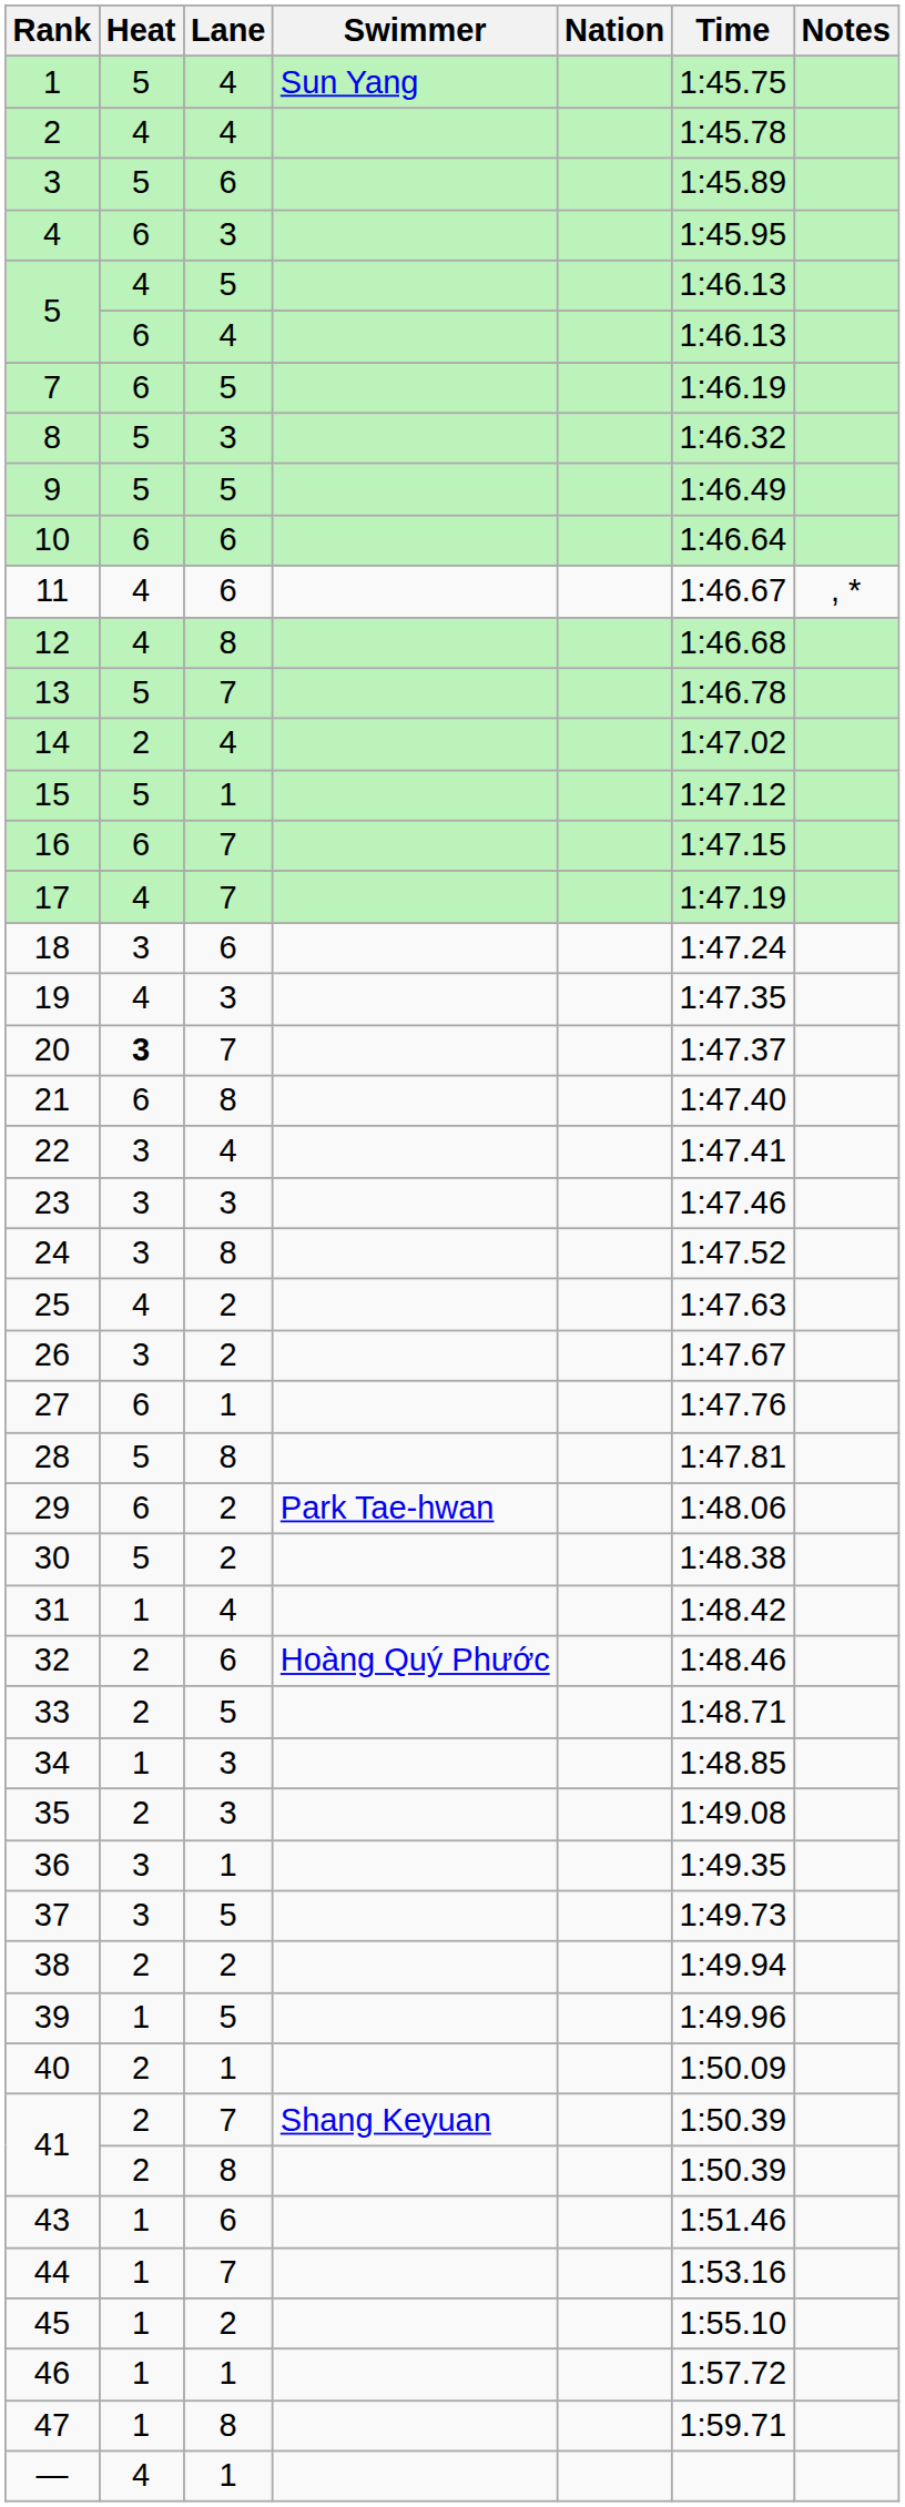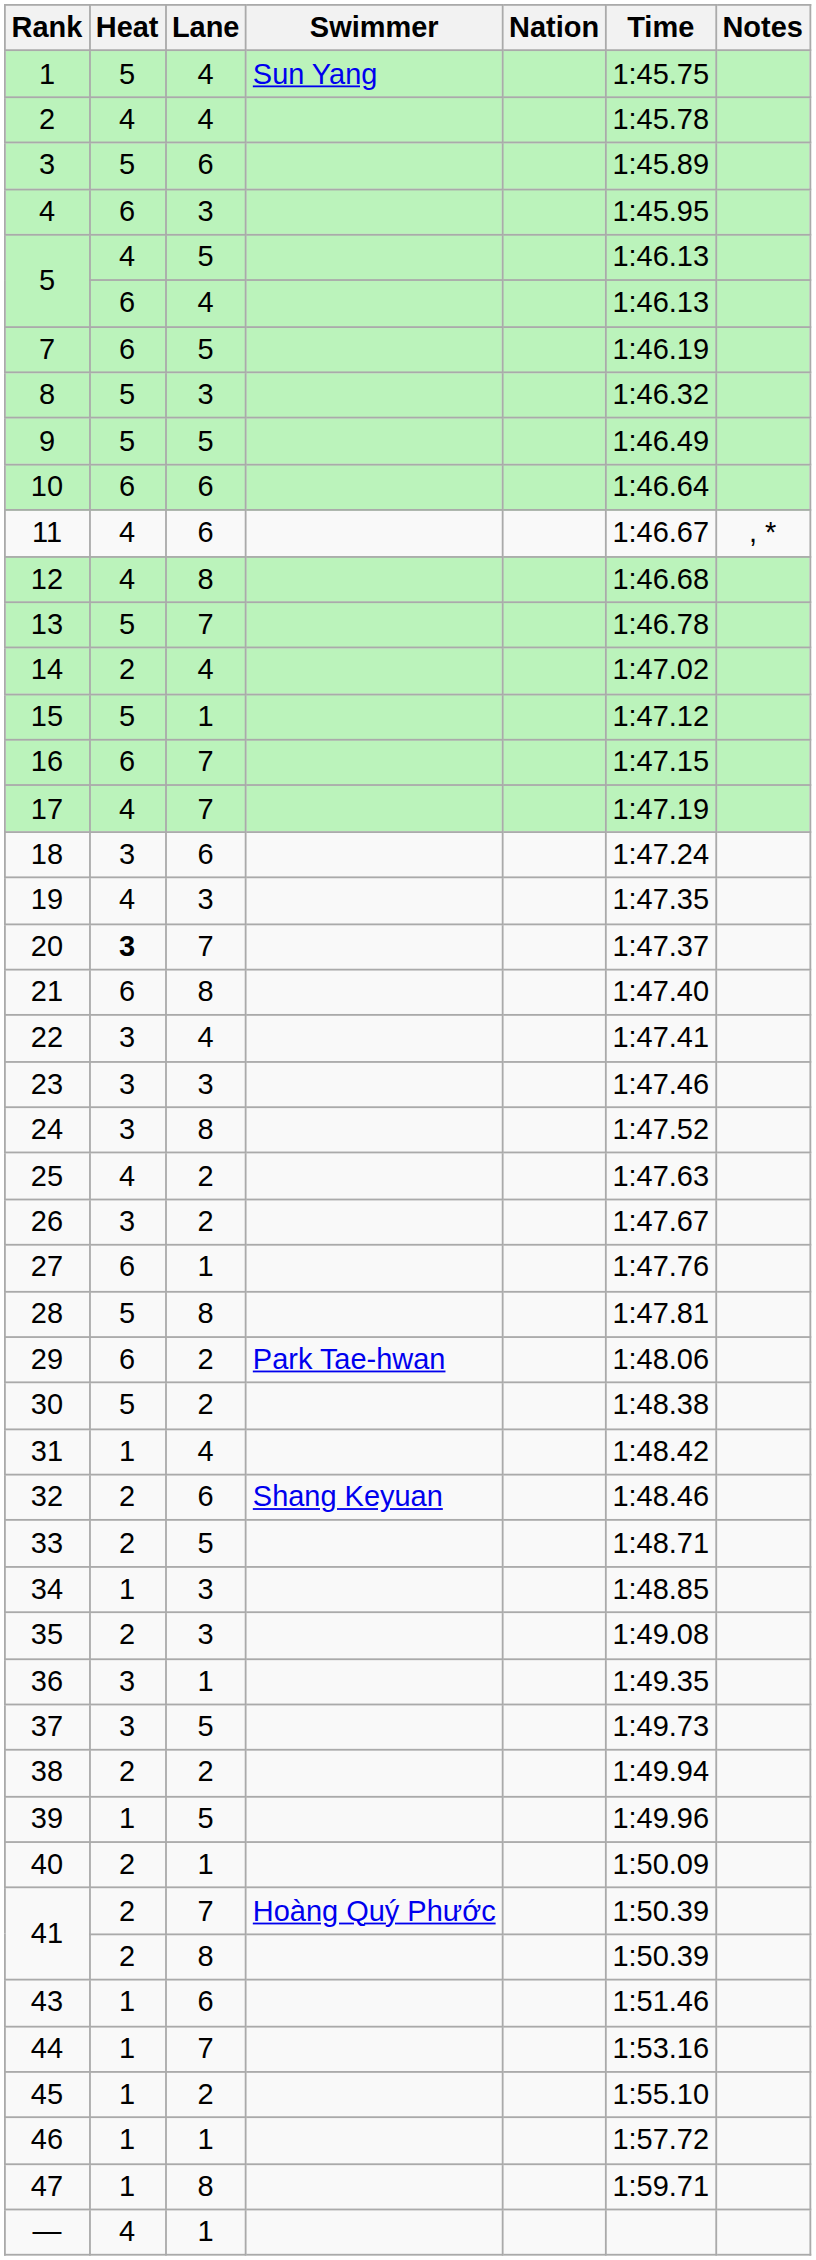 <table class="wikitable sortable" style="text-align:center">
 <tr>
 <th>Rank</th>
 <th>Heat</th>
 <th>Lane</th>
 <th>Swimmer</th>
 <th>Nation</th>
 <th>Time</th>
 <th>Notes</th>
 </tr>
 <tr bgcolor=bbf3bb>
 <td>1</td>
 <td>5</td>
 <td>4</td>
 <td align=left><a href='#'>Sun Yang</a></td>
 <td align=left></td>
 <td>1:45.75</td>
 <td></td>
 </tr>
 <tr bgcolor=bbf3bb>
 <td>2</td>
 <td>4</td>
 <td>4</td>
 <td align=left></td>
 <td align=left></td>
 <td>1:45.78</td>
 <td></td>
 </tr>
 <tr bgcolor=bbf3bb>
 <td>3</td>
 <td>5</td>
 <td>6</td>
 <td align=left></td>
 <td align=left></td>
 <td>1:45.89</td>
 <td></td>
 </tr>
 <tr bgcolor=bbf3bb>
 <td>4</td>
 <td>6</td>
 <td>3</td>
 <td align=left></td>
 <td align=left></td>
 <td>1:45.95</td>
 <td></td>
 </tr>
 <tr bgcolor=bbf3bb>
 <td rowspan=2>5</td>
 <td>4</td>
 <td>5</td>
 <td align=left></td>
 <td align=left></td>
 <td>1:46.13</td>
 <td></td>
 </tr>
 <tr bgcolor=bbf3bb>
 <td>6</td>
 <td>4</td>
 <td align=left></td>
 <td align=left></td>
 <td>1:46.13</td>
 <td></td>
 </tr>
 <tr bgcolor=bbf3bb>
 <td>7</td>
 <td>6</td>
 <td>5</td>
 <td align=left></td>
 <td align=left></td>
 <td>1:46.19</td>
 <td></td>
 </tr>
 <tr bgcolor=bbf3bb>
 <td>8</td>
 <td>5</td>
 <td>3</td>
 <td align=left></td>
 <td align=left></td>
 <td>1:46.32</td>
 <td></td>
 </tr>
 <tr bgcolor=bbf3bb>
 <td>9</td>
 <td>5</td>
 <td>5</td>
 <td align=left></td>
 <td align=left></td>
 <td>1:46.49</td>
 <td></td>
 </tr>
 <tr bgcolor=bbf3bb>
 <td>10</td>
 <td>6</td>
 <td>6</td>
 <td align=left></td>
 <td align=left></td>
 <td>1:46.64</td>
 <td></td>
 </tr>
 <tr>
 <td>11</td>
 <td>4</td>
 <td>6</td>
 <td align=left></td>
 <td align=left></td>
 <td>1:46.67</td>
 <td>, *</td>
 </tr>
 <tr bgcolor=bbf3bb>
 <td>12</td>
 <td>4</td>
 <td>8</td>
 <td align=left></td>
 <td align=left></td>
 <td>1:46.68</td>
 <td></td>
 </tr>
 <tr bgcolor=bbf3bb>
 <td>13</td>
 <td>5</td>
 <td>7</td>
 <td align=left></td>
 <td align=left></td>
 <td>1:46.78</td>
 <td></td>
 </tr>
 <tr bgcolor=bbf3bb>
 <td>14</td>
 <td>2</td>
 <td>4</td>
 <td align=left></td>
 <td align=left></td>
 <td>1:47.02</td>
 <td></td>
 </tr>
 <tr bgcolor=bbf3bb>
 <td>15</td>
 <td>5</td>
 <td>1</td>
 <td align=left></td>
 <td align=left></td>
 <td>1:47.12</td>
 <td></td>
 </tr>
 <tr bgcolor=bbf3bb>
 <td>16</td>
 <td>6</td>
 <td>7</td>
 <td align=left></td>
 <td align=left></td>
 <td>1:47.15</td>
 <td></td>
 </tr>
 <tr bgcolor=bbf3bb>
 <td>17</td>
 <td>4</td>
 <td>7</td>
 <td align=left></td>
 <td align=left></td>
 <td>1:47.19</td>
 <td></td>
 </tr>
 <tr>
 <td>18</td>
 <td>3</td>
 <td>6</td>
 <td align=left></td>
 <td align=left></td>
 <td>1:47.24</td>
 <td></td>
 </tr>
 <tr>
 <td>19</td>
 <td>4</td>
 <td>3</td>
 <td align=left></td>
 <td align=left></td>
 <td>1:47.35</td>
 <td></td>
 </tr>
 <tr>
 <td>20</td>
 <td><strong>3</strong></td>
 <td>7</td>
 <td align=left></td>
 <td align=left></td>
 <td>1:47.37</td>
 <td></td>
 </tr>
 <tr>
 <td>21</td>
 <td>6</td>
 <td>8</td>
 <td align=left></td>
 <td align=left></td>
 <td>1:47.40</td>
 <td></td>
 </tr>
 <tr>
 <td>22</td>
 <td>3</td>
 <td>4</td>
 <td align=left></td>
 <td align=left></td>
 <td>1:47.41</td>
 <td></td>
 </tr>
 <tr>
 <td>23</td>
 <td>3</td>
 <td>3</td>
 <td align=left></td>
 <td align=left></td>
 <td>1:47.46</td>
 <td></td>
 </tr>
 <tr>
 <td>24</td>
 <td>3</td>
 <td>8</td>
 <td align=left></td>
 <td align=left></td>
 <td>1:47.52</td>
 <td></td>
 </tr>
 <tr>
 <td>25</td>
 <td>4</td>
 <td>2</td>
 <td align=left></td>
 <td align=left></td>
 <td>1:47.63</td>
 <td></td>
 </tr>
 <tr>
 <td>26</td>
 <td>3</td>
 <td>2</td>
 <td align=left></td>
 <td align=left></td>
 <td>1:47.67</td>
 <td></td>
 </tr>
 <tr>
 <td>27</td>
 <td>6</td>
 <td>1</td>
 <td align=left></td>
 <td align=left></td>
 <td>1:47.76</td>
 <td></td>
 </tr>
 <tr>
 <td>28</td>
 <td>5</td>
 <td>8</td>
 <td align=left></td>
 <td align=left></td>
 <td>1:47.81</td>
 <td></td>
 </tr>
 <tr>
 <td>29</td>
 <td>6</td>
 <td>2</td>
 <td align=left><a href='#'>Park Tae-hwan</a></td>
 <td align=left></td>
 <td>1:48.06</td>
 <td></td>
 </tr>
 <tr>
 <td>30</td>
 <td>5</td>
 <td>2</td>
 <td align=left></td>
 <td align=left></td>
 <td>1:48.38</td>
 <td></td>
 </tr>
 <tr>
 <td>31</td>
 <td>1</td>
 <td>4</td>
 <td align=left></td>
 <td align=left></td>
 <td>1:48.42</td>
 <td></td>
 </tr>
 <tr>
 <td>32</td>
 <td>2</td>
 <td>6</td>
-<td align=left><a href='#'>Hoàng Quý Phước</a></td>
+<td align=left><a href='#'>Shang Keyuan</a></td>
 <td align=left></td>
 <td>1:48.46</td>
 <td></td>
 </tr>
 <tr>
 <td>33</td>
 <td>2</td>
 <td>5</td>
 <td align=left></td>
 <td align=left></td>
 <td>1:48.71</td>
 <td></td>
 </tr>
 <tr>
 <td>34</td>
 <td>1</td>
 <td>3</td>
 <td align=left></td>
 <td align=left></td>
 <td>1:48.85</td>
 <td></td>
 </tr>
 <tr>
 <td>35</td>
 <td>2</td>
 <td>3</td>
 <td align=left></td>
 <td align=left></td>
 <td>1:49.08</td>
 <td></td>
 </tr>
 <tr>
 <td>36</td>
 <td>3</td>
 <td>1</td>
 <td align=left></td>
 <td align=left></td>
 <td>1:49.35</td>
 <td></td>
 </tr>
 <tr>
 <td>37</td>
 <td>3</td>
 <td>5</td>
 <td align=left></td>
 <td align=left></td>
 <td>1:49.73</td>
 <td></td>
 </tr>
 <tr>
 <td>38</td>
 <td>2</td>
 <td>2</td>
 <td align=left></td>
 <td align=left></td>
 <td>1:49.94</td>
 <td></td>
 </tr>
 <tr>
 <td>39</td>
 <td>1</td>
 <td>5</td>
 <td align=left></td>
 <td align=left></td>
 <td>1:49.96</td>
 <td></td>
 </tr>
 <tr>
 <td>40</td>
 <td>2</td>
 <td>1</td>
 <td align=left></td>
 <td align=left></td>
 <td>1:50.09</td>
 <td></td>
 </tr>
 <tr>
 <td rowspan=2>41</td>
 <td>2</td>
 <td>7</td>
-<td align=left><a href='#'>Shang Keyuan</a></td>
+<td align=left><a href='#'>Hoàng Quý Phước</a></td>
 <td align=left></td>
 <td>1:50.39</td>
 <td></td>
 </tr>
 <tr>
 <td>2</td>
 <td>8</td>
 <td align=left></td>
 <td align=left></td>
 <td>1:50.39</td>
 </tr>
 <tr>
 <td>43</td>
 <td>1</td>
 <td>6</td>
 <td align=left></td>
 <td align=left></td>
 <td>1:51.46</td>
 <td></td>
 </tr>
 <tr>
 <td>44</td>
 <td>1</td>
 <td>7</td>
 <td align=left></td>
 <td align=left></td>
 <td>1:53.16</td>
 <td></td>
 </tr>
 <tr>
 <td>45</td>
 <td>1</td>
 <td>2</td>
 <td align=left></td>
 <td align=left></td>
 <td>1:55.10</td>
 <td></td>
 </tr>
 <tr>
 <td>46</td>
 <td>1</td>
 <td>1</td>
 <td align=left></td>
 <td align=left></td>
 <td>1:57.72</td>
 <td></td>
 </tr>
 <tr>
 <td>47</td>
 <td>1</td>
 <td>8</td>
 <td align=left></td>
 <td align=left></td>
 <td>1:59.71</td>
 <td></td>
 </tr>
 <tr>
 <td data-sort-value=48>—</td>
 <td>4</td>
 <td>1</td>
 <td align=left></td>
 <td align=left></td>
 <td></td>
 <td></td>
 </tr>
 </table>
